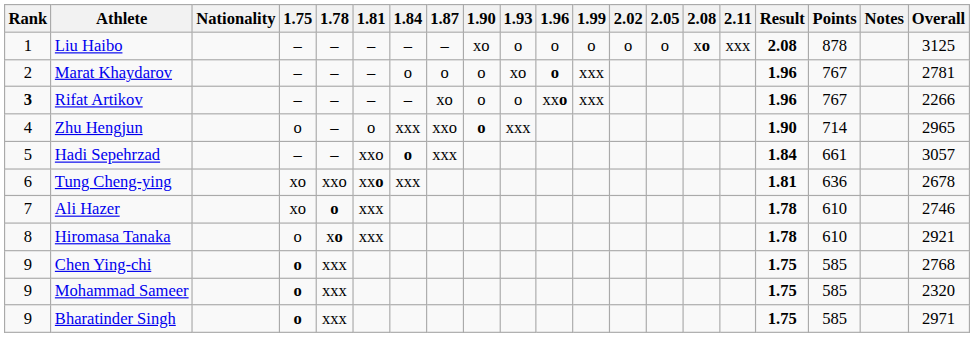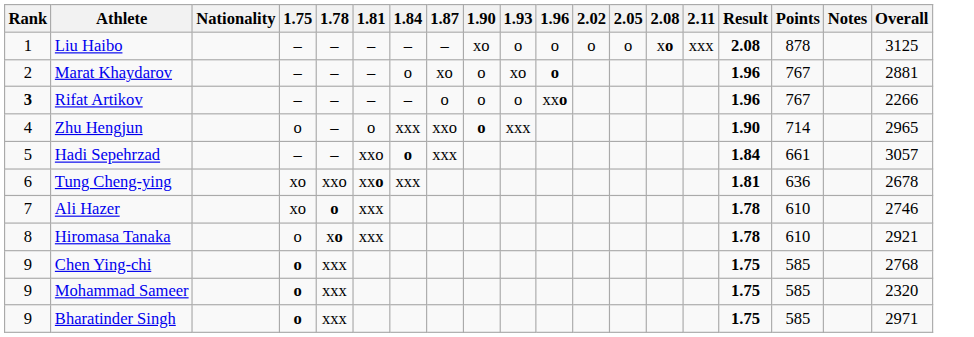 <table class="wikitable sortable" style="text-align:center; font-size:90%">
 <tr>
 <th>Rank</th>
 <th>Athlete</th>
 <th>Nationality</th>
 <th>1.75</th>
 <th>1.78</th>
 <th>1.81</th>
 <th>1.84</th>
 <th>1.87</th>
 <th>1.90</th>
 <th>1.93</th>
 <th>1.96</th>
-<th>1.99</th>
 <th>2.02</th>
 <th>2.05</th>
 <th>2.08</th>
 <th>2.11</th>
 <th>Result</th>
 <th>Points</th>
 <th>Notes</th>
 <th>Overall</th>
 </tr>
 <tr>
 <td>1</td>
 <td align="left"><a href='#'>Liu Haibo</a></td>
 <td align=left></td>
 <td>–</td>
 <td>–</td>
 <td>–</td>
 <td>–</td>
 <td>–</td>
 <td>xo</td>
 <td>o</td>
 <td>o</td>
 <td>o</td>
 <td>o</td>
-<td>o</td>
 <td>x<strong>o</strong></td>
 <td>xxx</td>
 <td><strong>2.08</strong></td>
 <td>878</td>
 <td></td>
 <td>3125</td>
 </tr>
 <tr>
 <td>2</td>
 <td align="left"><a href='#'>Marat Khaydarov</a></td>
 <td align=left></td>
 <td>–</td>
 <td>–</td>
 <td>–</td>
 <td>o</td>
-<td>o</td>
+<td>xo</td>
 <td>o</td>
 <td>xo</td>
 <td><strong>o</strong></td>
-<td>xxx</td>
 <td></td>
 <td></td>
 <td></td>
 <td></td>
 <td><strong>1.96</strong></td>
 <td>767</td>
 <td></td>
-<td>2781</td>
+<td>2881</td>
 </tr>
 <tr>
 <td><strong>3</strong></td>
 <td align="left"><a href='#'>Rifat Artikov</a></td>
 <td align=left></td>
 <td>–</td>
 <td>–</td>
 <td>–</td>
 <td>–</td>
-<td>xo</td>
+<td>o</td>
 <td>o</td>
 <td>o</td>
 <td>xx<strong>o</strong></td>
-<td>xxx</td>
 <td></td>
 <td></td>
 <td></td>
 <td></td>
 <td><strong>1.96</strong></td>
 <td>767</td>
 <td></td>
 <td>2266</td>
 </tr>
 <tr>
 <td>4</td>
 <td align="left"><a href='#'>Zhu Hengjun</a></td>
 <td align=left></td>
 <td>o</td>
 <td>–</td>
 <td>o</td>
 <td>xxx</td>
 <td>xxo</td>
 <td><strong>o</strong></td>
 <td>xxx</td>
 <td></td>
 <td></td>
 <td></td>
 <td></td>
 <td></td>
-<td></td>
 <td><strong>1.90</strong></td>
 <td>714</td>
 <td></td>
 <td>2965</td>
 </tr>
 <tr>
 <td>5</td>
 <td align="left"><a href='#'>Hadi Sepehrzad</a></td>
 <td align=left></td>
 <td>–</td>
 <td>–</td>
 <td>xxo</td>
 <td><strong>o</strong></td>
 <td>xxx</td>
-<td></td>
 <td></td>
 <td></td>
 <td></td>
 <td></td>
 <td></td>
 <td></td>
 <td></td>
 <td><strong>1.84</strong></td>
 <td>661</td>
 <td></td>
 <td>3057</td>
 </tr>
 <tr>
 <td>6</td>
 <td align="left"><a href='#'>Tung Cheng-ying</a></td>
 <td align=left></td>
 <td>xo</td>
 <td>xxo</td>
 <td>xx<strong>o</strong></td>
 <td>xxx</td>
 <td></td>
 <td></td>
 <td></td>
 <td></td>
 <td></td>
 <td></td>
 <td></td>
 <td></td>
-<td></td>
 <td><strong>1.81</strong></td>
 <td>636</td>
 <td></td>
 <td>2678</td>
 </tr>
 <tr>
 <td>7</td>
 <td align="left"><a href='#'>Ali Hazer</a></td>
 <td align=left></td>
 <td>xo</td>
 <td><strong>o</strong></td>
 <td>xxx</td>
-<td></td>
 <td></td>
 <td></td>
 <td></td>
 <td></td>
 <td></td>
 <td></td>
 <td></td>
 <td></td>
 <td></td>
 <td><strong>1.78</strong></td>
 <td>610</td>
 <td></td>
 <td>2746</td>
 </tr>
 <tr>
 <td>8</td>
 <td align="left"><a href='#'>Hiromasa Tanaka</a></td>
 <td align=left></td>
 <td>o</td>
 <td>x<strong>o</strong></td>
 <td>xxx</td>
 <td></td>
 <td></td>
 <td></td>
 <td></td>
 <td></td>
 <td></td>
 <td></td>
 <td></td>
 <td></td>
-<td></td>
 <td><strong>1.78</strong></td>
 <td>610</td>
 <td></td>
 <td>2921</td>
 </tr>
 <tr>
 <td>9</td>
 <td align="left"><a href='#'>Chen Ying-chi</a></td>
 <td align=left></td>
 <td><strong>o</strong></td>
 <td>xxx</td>
-<td></td>
 <td></td>
 <td></td>
 <td></td>
 <td></td>
 <td></td>
 <td></td>
 <td></td>
 <td></td>
 <td></td>
 <td></td>
 <td><strong>1.75</strong></td>
 <td>585</td>
 <td></td>
 <td>2768</td>
 </tr>
 <tr>
 <td>9</td>
 <td align="left"><a href='#'>Mohammad Sameer</a></td>
 <td align=left></td>
 <td><strong>o</strong></td>
 <td>xxx</td>
 <td></td>
 <td></td>
 <td></td>
 <td></td>
 <td></td>
 <td></td>
 <td></td>
 <td></td>
 <td></td>
 <td></td>
-<td></td>
 <td><strong>1.75</strong></td>
 <td>585</td>
 <td></td>
 <td>2320</td>
 </tr>
 <tr>
 <td>9</td>
 <td align="left"><a href='#'>Bharatinder Singh</a></td>
 <td align=left></td>
 <td><strong>o</strong></td>
 <td>xxx</td>
 <td></td>
 <td></td>
 <td></td>
 <td></td>
 <td></td>
 <td></td>
 <td></td>
 <td></td>
 <td></td>
 <td></td>
-<td></td>
 <td><strong>1.75</strong></td>
 <td>585</td>
 <td></td>
 <td>2971</td>
 </tr>
 </table>
